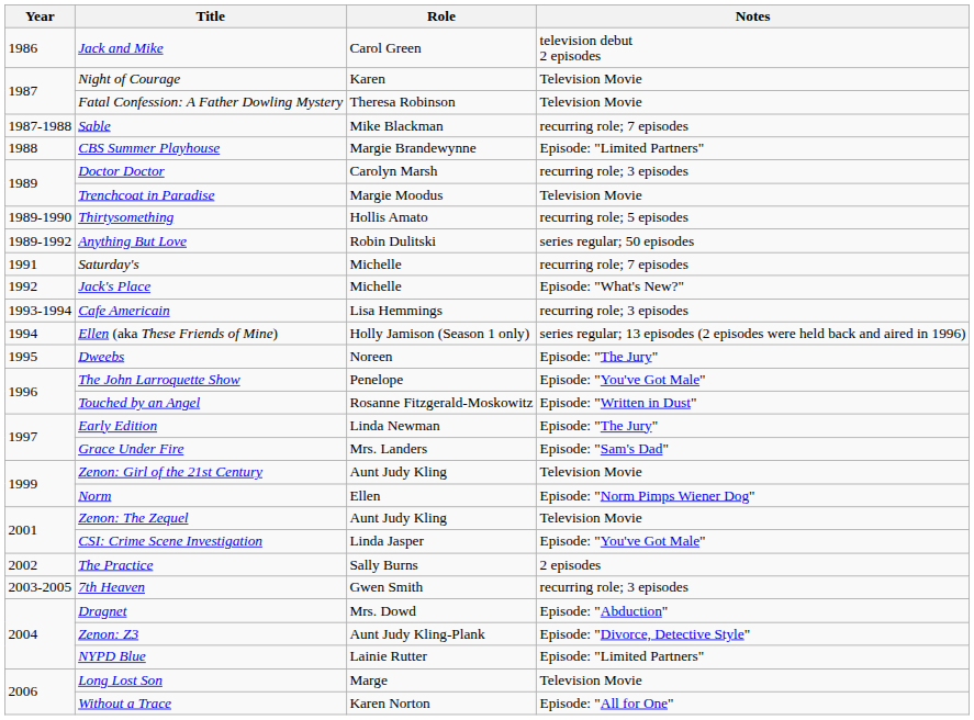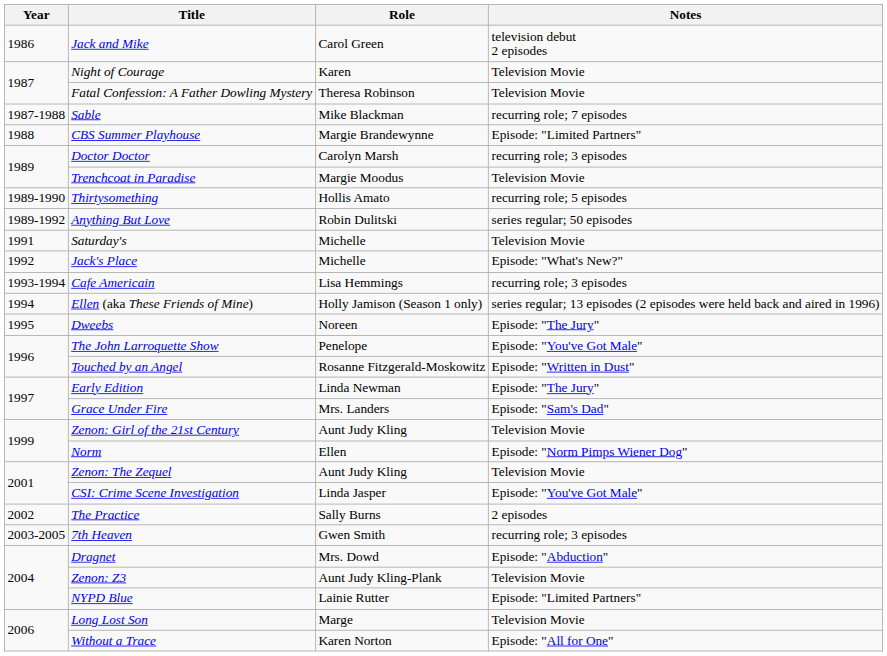 <table class="wikitable">
 <tr>
 <th>Year</th>
 <th>Title</th>
 <th>Role</th>
 <th>Notes</th>
 </tr>
 <tr>
 <td>1986</td>
 <td><em><a href='#'>Jack and Mike</a></em></td>
 <td>Carol Green</td>
 <td>television debut<br>2 episodes</td>
 </tr>
 <tr>
 <td rowspan="2">1987</td>
 <td><em>Night of Courage</em></td>
 <td>Karen</td>
 <td>Television Movie</td>
 </tr>
 <tr>
 <td><em>Fatal Confession: A Father Dowling Mystery</em></td>
 <td>Theresa Robinson</td>
 <td>Television Movie</td>
 </tr>
 <tr>
 <td>1987-1988</td>
 <td><em><a href='#'>Sable</a></em></td>
 <td>Mike Blackman</td>
 <td>recurring role; 7 episodes</td>
 </tr>
 <tr>
 <td>1988</td>
 <td><em><a href='#'>CBS Summer Playhouse</a></em></td>
 <td>Margie Brandewynne</td>
 <td>Episode: "Limited Partners"</td>
 </tr>
 <tr>
 <td rowspan="2">1989</td>
 <td><em><a href='#'>Doctor Doctor</a></em></td>
 <td>Carolyn Marsh</td>
 <td>recurring role; 3 episodes</td>
 </tr>
 <tr>
 <td><em><a href='#'>Trenchcoat in Paradise</a></em></td>
 <td>Margie Moodus</td>
 <td>Television Movie</td>
 </tr>
 <tr>
 <td>1989-1990</td>
 <td><em><a href='#'>Thirtysomething</a></em></td>
 <td>Hollis Amato</td>
 <td>recurring role; 5 episodes</td>
 </tr>
 <tr>
 <td>1989-1992</td>
 <td><em><a href='#'>Anything But Love</a></em></td>
 <td>Robin Dulitski</td>
 <td>series regular; 50 episodes</td>
 </tr>
 <tr>
 <td>1991</td>
 <td><em>Saturday's</em></td>
 <td>Michelle</td>
-<td>recurring role; 7 episodes</td>
+<td>Television Movie</td>
 </tr>
 <tr>
 <td>1992</td>
 <td><em><a href='#'>Jack's Place</a></em></td>
 <td>Michelle</td>
 <td>Episode: "What's New?"</td>
 </tr>
 <tr>
 <td>1993-1994</td>
 <td><em><a href='#'>Cafe Americain</a></em></td>
 <td>Lisa Hemmings</td>
 <td>recurring role; 3 episodes</td>
 </tr>
 <tr>
 <td>1994</td>
 <td><em><a href='#'>Ellen</a></em> (aka <em>These Friends of Mine</em>)</td>
 <td>Holly Jamison (Season 1 only)</td>
 <td>series regular; 13 episodes (2 episodes were held back and aired in 1996)</td>
 </tr>
 <tr>
 <td>1995</td>
 <td><em><a href='#'>Dweebs</a></em></td>
 <td>Noreen</td>
 <td>Episode: "<a href='#'>The Jury</a>"</td>
 </tr>
 <tr>
 <td rowspan="2">1996</td>
 <td><em><a href='#'>The John Larroquette Show</a></em></td>
 <td>Penelope</td>
 <td>Episode: "<a href='#'>You've Got Male</a>"</td>
 </tr>
 <tr>
 <td><em><a href='#'>Touched by an Angel</a></em></td>
 <td>Rosanne Fitzgerald-Moskowitz</td>
 <td>Episode: "<a href='#'>Written in Dust</a>"</td>
 </tr>
 <tr>
 <td rowspan="2">1997</td>
 <td><em><a href='#'>Early Edition</a></em></td>
 <td>Linda Newman</td>
 <td>Episode: "<a href='#'>The Jury</a>"</td>
 </tr>
 <tr>
 <td><em><a href='#'>Grace Under Fire</a></em></td>
 <td>Mrs. Landers</td>
 <td>Episode: "<a href='#'>Sam's Dad</a>"</td>
 </tr>
 <tr>
 <td rowspan="2">1999</td>
 <td><em><a href='#'>Zenon: Girl of the 21st Century</a></em></td>
 <td>Aunt Judy Kling</td>
 <td>Television Movie</td>
 </tr>
 <tr>
 <td><em><a href='#'>Norm</a></em></td>
 <td>Ellen</td>
 <td>Episode: "<a href='#'>Norm Pimps Wiener Dog</a>"</td>
 </tr>
 <tr>
 <td rowspan="2">2001</td>
 <td><em><a href='#'>Zenon: The Zequel</a></em></td>
 <td>Aunt Judy Kling</td>
 <td>Television Movie</td>
 </tr>
 <tr>
 <td><em><a href='#'>CSI: Crime Scene Investigation</a></em></td>
 <td>Linda Jasper</td>
 <td>Episode: "<a href='#'>You've Got Male</a>"</td>
 </tr>
 <tr>
 <td>2002</td>
 <td><em><a href='#'>The Practice</a></em></td>
 <td>Sally Burns</td>
 <td>2 episodes</td>
 </tr>
 <tr>
 <td>2003-2005</td>
 <td><em><a href='#'>7th Heaven</a></em></td>
 <td>Gwen Smith</td>
 <td>recurring role; 3 episodes</td>
 </tr>
 <tr>
 <td rowspan="3">2004</td>
 <td><em><a href='#'>Dragnet</a></em></td>
 <td>Mrs. Dowd</td>
 <td>Episode: "<a href='#'>Abduction</a>"</td>
 </tr>
 <tr>
 <td><em><a href='#'>Zenon: Z3</a></em></td>
 <td>Aunt Judy Kling-Plank</td>
-<td>Episode: "<a href='#'>Divorce, Detective Style</a>"</td>
+<td>Television Movie</td>
 </tr>
 <tr>
 <td><em><a href='#'>NYPD Blue</a></em></td>
 <td>Lainie Rutter</td>
 <td>Episode: "Limited Partners"</td>
 </tr>
 <tr>
 <td rowspan="2">2006</td>
 <td><em><a href='#'>Long Lost Son</a></em></td>
 <td>Marge</td>
 <td>Television Movie</td>
 </tr>
 <tr>
 <td><em><a href='#'>Without a Trace</a></em></td>
 <td>Karen Norton</td>
 <td>Episode: "<a href='#'>All for One</a>"</td>
 </tr>
 </table>
